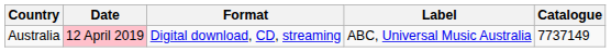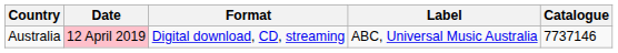 <table class="wikitable">
 <tr>
 <th>Country</th>
 <th>Date</th>
 <th>Format</th>
 <th>Label</th>
 <th>Catalogue</th>
 </tr>
 <tr>
 <td>Australia</td>
 <td style="background: pink;">12 April 2019</td>
 <td><a href='#'>Digital download</a>, <a href='#'>CD</a>, <a href='#'>streaming</a></td>
 <td>ABC, <a href='#'>Universal Music Australia</a></td>
-<td>7737149</td>
+<td>7737146</td>
 </tr>
 </table>
